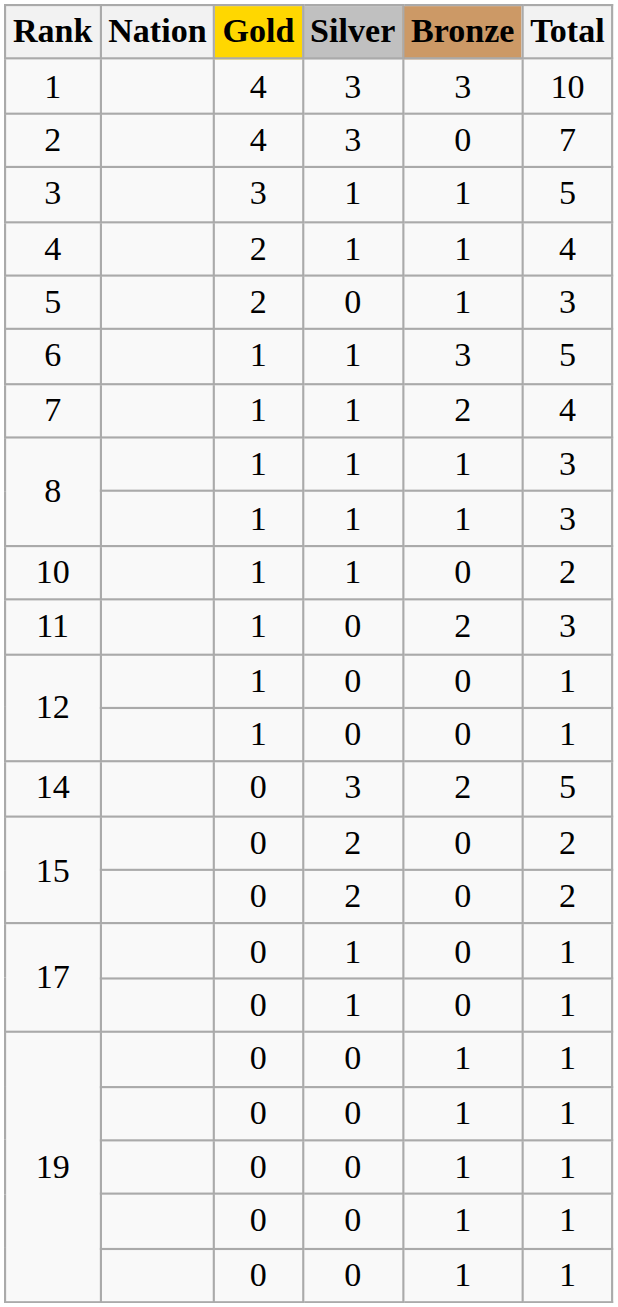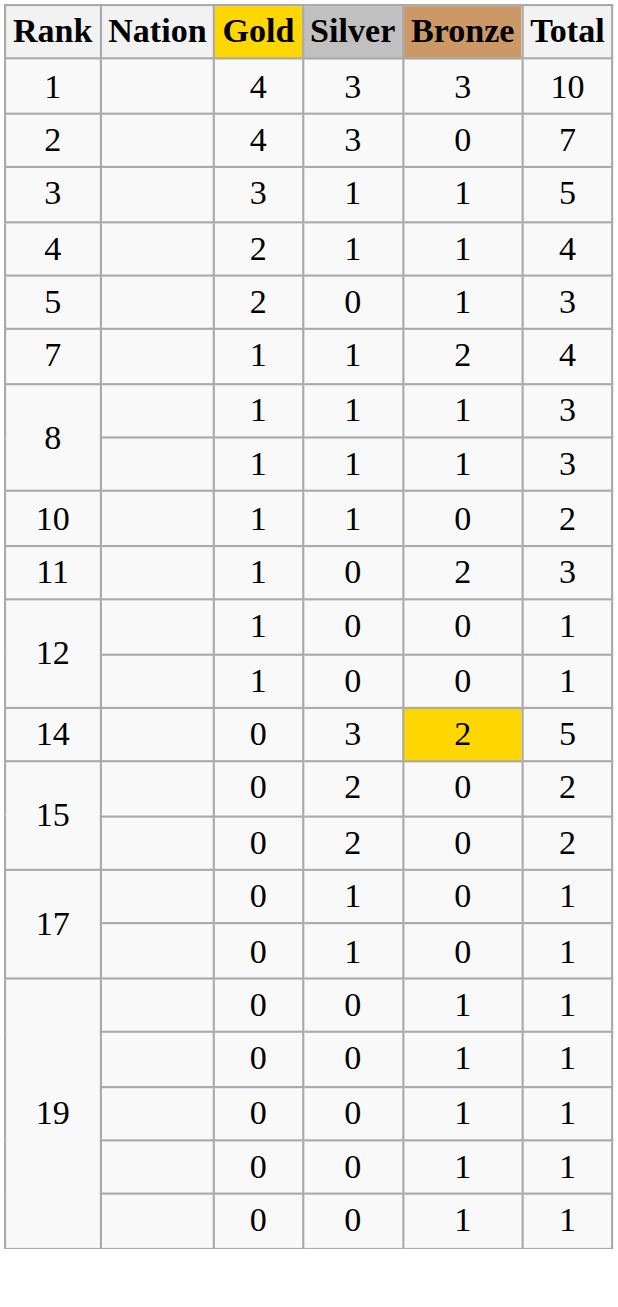 <table class="wikitable sortable" style="text-align:center">
 <tr>
 <th>Rank</th>
 <th>Nation</th>
 <th style="background-color:gold">Gold</th>
 <th style="background-color:silver">Silver</th>
 <th style="background-color:#cc9966">Bronze</th>
 <th>Total</th>
 </tr>
 <tr>
 <td>1</td>
 <td align=left></td>
 <td>4</td>
 <td>3</td>
 <td>3</td>
 <td>10</td>
 </tr>
 <tr>
 <td>2</td>
 <td align=left></td>
 <td>4</td>
 <td>3</td>
 <td>0</td>
 <td>7</td>
 </tr>
 <tr>
 <td>3</td>
 <td align=left></td>
 <td>3</td>
 <td>1</td>
 <td>1</td>
 <td>5</td>
 </tr>
 <tr>
 <td>4</td>
 <td align=left></td>
 <td>2</td>
 <td>1</td>
 <td>1</td>
 <td>4</td>
 </tr>
 <tr>
 <td>5</td>
 <td align=left></td>
 <td>2</td>
 <td>0</td>
 <td>1</td>
 <td>3</td>
-</tr>
-<tr>
-<td>6</td>
-<td align=left></td>
-<td>1</td>
-<td>1</td>
-<td>3</td>
-<td>5</td>
 </tr>
 <tr>
 <td>7</td>
 <td align=left></td>
 <td>1</td>
 <td>1</td>
 <td>2</td>
 <td>4</td>
 </tr>
 <tr>
 <td rowspan=2>8</td>
 <td align=left></td>
 <td>1</td>
 <td>1</td>
 <td>1</td>
 <td>3</td>
 </tr>
 <tr>
 <td align=left></td>
 <td>1</td>
 <td>1</td>
 <td>1</td>
 <td>3</td>
 </tr>
 <tr>
 <td>10</td>
 <td align=left></td>
 <td>1</td>
 <td>1</td>
 <td>0</td>
 <td>2</td>
 </tr>
 <tr>
 <td>11</td>
 <td align=left></td>
 <td>1</td>
 <td>0</td>
 <td>2</td>
 <td>3</td>
 </tr>
 <tr>
 <td rowspan=2>12</td>
 <td align=left></td>
 <td>1</td>
 <td>0</td>
 <td>0</td>
 <td>1</td>
 </tr>
 <tr>
 <td align=left></td>
 <td>1</td>
 <td>0</td>
 <td>0</td>
 <td>1</td>
 </tr>
 <tr>
 <td>14</td>
 <td align=left></td>
 <td>0</td>
 <td>3</td>
-<td>2</td>
+<td style="background: gold;">2</td>
 <td>5</td>
 </tr>
 <tr>
 <td rowspan=2>15</td>
 <td align=left></td>
 <td>0</td>
 <td>2</td>
 <td>0</td>
 <td>2</td>
 </tr>
 <tr>
 <td align=left></td>
 <td>0</td>
 <td>2</td>
 <td>0</td>
 <td>2</td>
 </tr>
 <tr>
 <td rowspan=2>17</td>
 <td align=left></td>
 <td>0</td>
 <td>1</td>
 <td>0</td>
 <td>1</td>
 </tr>
 <tr>
 <td align=left></td>
 <td>0</td>
 <td>1</td>
 <td>0</td>
 <td>1</td>
 </tr>
 <tr>
 <td rowspan=5>19</td>
 <td align=left></td>
 <td>0</td>
 <td>0</td>
 <td>1</td>
 <td>1</td>
 </tr>
 <tr>
 <td align=left></td>
 <td>0</td>
 <td>0</td>
 <td>1</td>
 <td>1</td>
 </tr>
 <tr>
 <td align=left></td>
 <td>0</td>
 <td>0</td>
 <td>1</td>
 <td>1</td>
 </tr>
 <tr>
 <td align=left></td>
 <td>0</td>
 <td>0</td>
 <td>1</td>
 <td>1</td>
 </tr>
 <tr>
 <td align=left></td>
 <td>0</td>
 <td>0</td>
 <td>1</td>
 <td>1</td>
 </tr>
 </table>
